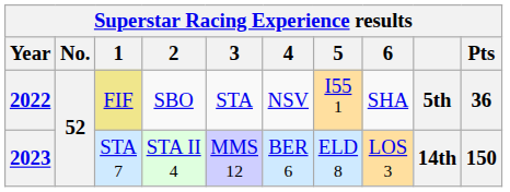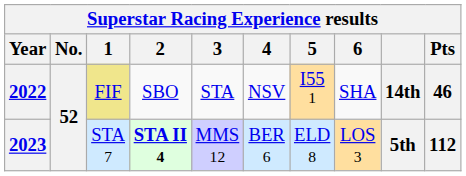 <table class="wikitable" style="text-align:center">
 <tr>
 <th colspan=10><a href='#'>Superstar Racing Experience</a> results</th>
 </tr>
 <tr>
 <th>Year</th>
 <th>No.</th>
 <th>1</th>
 <th>2</th>
 <th>3</th>
 <th>4</th>
 <th>5</th>
 <th>6</th>
 <th></th>
 <th>Pts</th>
 </tr>
 <tr>
 <th><a href='#'>2022</a></th>
 <th rowspan=2>52</th>
 <td style="background: khaki;"><a href='#'>FIF</a></td>
 <td><a href='#'>SBO</a></td>
 <td><a href='#'>STA</a></td>
 <td><a href='#'>NSV</a></td>
 <td style="background:#FFDF9F;"><a href='#'>I55</a><br><sup>1</sup></td>
 <td><a href='#'>SHA</a></td>
-<th>5th</th>
-<th>36</th>
+<th>14th</th>
+<th>46</th>
 </tr>
 <tr>
 <th><a href='#'>2023</a></th>
 <td style="background:#CFEAFF;"><a href='#'>STA</a><br><small>7</small></td>
-<td style="background:#DFFFDF;"><a href='#'>STA II</a><br><small>4</small></td>
+<td style="background:#DFFFDF;"><strong><a href='#'>STA II</a><br><small>4</small></strong></td>
 <td style="background:#CFCFFF;"><a href='#'>MMS</a><br><small>12</small></td>
 <td style="background:#CFEAFF;"><a href='#'>BER</a><br><small>6</small></td>
 <td style="background:#CFEAFF;"><a href='#'>ELD</a><br><small>8</small></td>
 <td style="background:#FFDF9F;"><a href='#'>LOS</a><br><small>3</small></td>
-<th>14th</th>
-<th>150</th>
+<th>5th</th>
+<th>112</th>
 </tr>
 </table>
